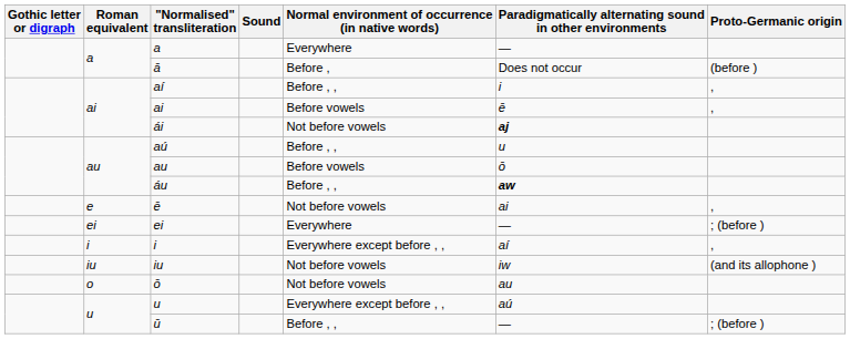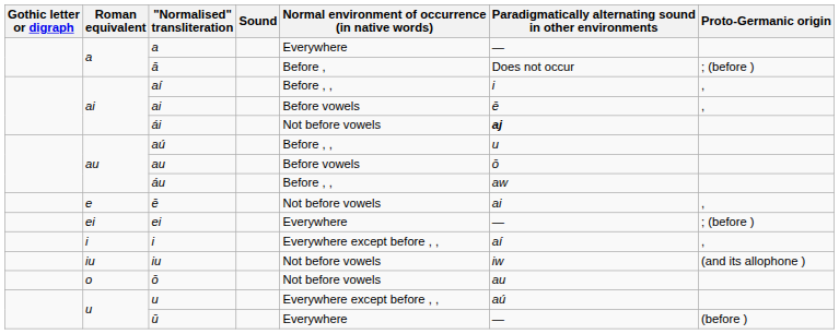 <table class="wikitable">
 <tr>
 <th>Gothic letter<br>or <a href='#'>digraph</a></th>
 <th>Roman<br>equivalent</th>
 <th>"Normalised"<br>transliteration</th>
 <th>Sound</th>
 <th>Normal environment of occurrence <br>(in native words)</th>
 <th>Paradigmatically alternating sound<br>in other environments</th>
 <th>Proto-Germanic origin</th>
 </tr>
 <tr>
 <td rowspan="2"></td>
 <td rowspan="2"><em>a</em></td>
 <td><em>a</em></td>
 <td></td>
 <td>Everywhere</td>
 <td>—</td>
 <td></td>
 </tr>
 <tr>
 <td><em>ā</em></td>
 <td></td>
 <td>Before , </td>
 <td>Does not occur</td>
-<td> (before )</td>
+<td>;  (before )</td>
 </tr>
 <tr>
 <td rowspan="3"></td>
 <td rowspan="3"><em>ai</em></td>
 <td><em>aí</em></td>
 <td></td>
 <td>Before , , </td>
 <td><em>i</em> </td>
 <td>, </td>
 </tr>
 <tr>
 <td><em>ai</em></td>
 <td></td>
 <td>Before vowels</td>
 <td><em>ē</em> </td>
 <td>, </td>
 </tr>
 <tr>
 <td><em>ái</em></td>
 <td></td>
 <td>Not before vowels</td>
 <td><strong><em>aj</em> </strong></td>
 <td></td>
 </tr>
 <tr>
 <td rowspan="3"></td>
 <td rowspan="3"><em>au</em></td>
 <td><em>aú</em></td>
 <td></td>
 <td>Before , , </td>
 <td><em>u</em> </td>
 <td></td>
 </tr>
 <tr>
 <td><em>au</em></td>
 <td></td>
 <td>Before vowels</td>
 <td><em>ō</em> </td>
 <td></td>
 </tr>
 <tr>
 <td><em>áu</em></td>
 <td></td>
 <td>Before , , </td>
-<td><strong><em>aw</em> </strong></td>
+<td><em>aw</em> </td>
 <td></td>
 </tr>
 <tr>
 <td></td>
 <td><em>e</em></td>
 <td><em>ē</em></td>
 <td></td>
 <td>Not before vowels</td>
 <td><em>ai</em> </td>
 <td>, </td>
 </tr>
 <tr>
 <td></td>
 <td><em>ei</em></td>
 <td><em>ei</em></td>
 <td></td>
 <td>Everywhere</td>
 <td>—</td>
 <td>;  (before )</td>
 </tr>
 <tr>
 <td></td>
 <td><em>i</em></td>
 <td><em>i</em></td>
 <td></td>
 <td>Everywhere except before , , </td>
 <td><em>aí</em> </td>
 <td>, </td>
 </tr>
 <tr>
 <td></td>
 <td><em>iu</em></td>
 <td><em>iu</em></td>
 <td></td>
 <td>Not before vowels</td>
 <td><em>iw</em> </td>
 <td> (and its allophone )</td>
 </tr>
 <tr>
 <td></td>
 <td><em>o</em></td>
 <td><em>ō</em></td>
 <td></td>
 <td>Not before vowels</td>
 <td><em>au</em> </td>
 <td></td>
 </tr>
 <tr>
 <td rowspan="2"></td>
 <td rowspan="2"><em>u</em></td>
 <td><em>u</em></td>
 <td></td>
 <td>Everywhere except before , , </td>
 <td><em>aú</em> </td>
 <td></td>
 </tr>
 <tr>
 <td><em>ū</em></td>
 <td></td>
-<td>Before , , </td>
+<td>Everywhere</td>
 <td>—</td>
-<td>;  (before )</td>
+<td> (before )</td>
 </tr>
 </table>
